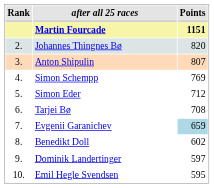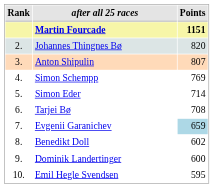 <table cellspacing="1" cellpadding="3" style="border:1px solid #aaa; font-size:86%;">
 <tr style="background:#e4e4e4;">
 <th style="border-bottom:1px solid #aaa; width:10px;">Rank</th>
 <th style="border-bottom:1px solid #aaa; width:200px; white-space:nowrap;"><em>after all 25 races</em></th>
 <th style="border-bottom:1px solid #aaa; width:20px;">Points</th>
 </tr>
 <tr style="background:#f7f6a8;">
 <td style="text-align:center"></td>
 <td> <strong><a href='#'>Martin Fourcade</a></strong></td>
 <td style="text-align:right"><strong>1151</strong></td>
 </tr>
 <tr style="background:#dce5e5;">
 <td style="text-align:center">2.</td>
 <td> <a href='#'>Johannes Thingnes Bø</a></td>
 <td style="text-align:right">820</td>
 </tr>
 <tr style="background:#ffdab9;">
 <td style="text-align:center">3.</td>
 <td> <a href='#'>Anton Shipulin</a></td>
 <td style="text-align:right">807</td>
 </tr>
 <tr>
 <td style="text-align:center">4.</td>
 <td> <a href='#'>Simon Schempp</a></td>
 <td style="text-align:right">769</td>
 </tr>
 <tr>
 <td style="text-align:center">5.</td>
 <td> <a href='#'>Simon Eder</a></td>
-<td style="text-align:right">712</td>
+<td style="text-align:right">714</td>
 </tr>
 <tr>
 <td style="text-align:center">6.</td>
 <td> <a href='#'>Tarjei Bø</a></td>
 <td style="text-align:right">708</td>
 </tr>
 <tr>
 <td style="text-align:center">7.</td>
 <td> <a href='#'>Evgenii Garanichev</a></td>
 <td style="background: lightblue; text-align:right">659</td>
 </tr>
 <tr>
 <td style="text-align:center">8.</td>
 <td> <a href='#'>Benedikt Doll</a></td>
 <td style="text-align:right">602</td>
 </tr>
 <tr>
 <td style="text-align:center">9.</td>
 <td> <a href='#'>Dominik Landertinger</a></td>
-<td style="text-align:right">597</td>
+<td style="text-align:right">600</td>
 </tr>
 <tr>
 <td style="text-align:center">10.</td>
 <td> <a href='#'>Emil Hegle Svendsen</a></td>
 <td style="text-align:right">595</td>
 </tr>
 </table>
